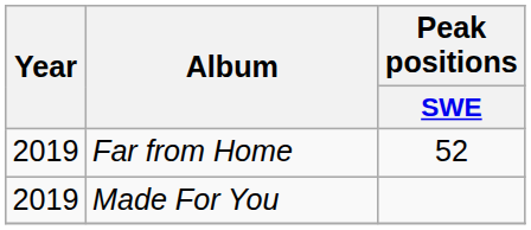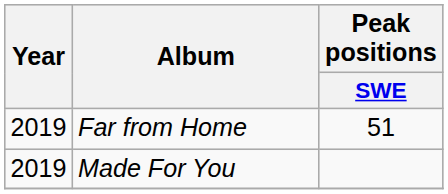 <table class="wikitable">
 <tr>
 <th align="center" rowspan="2" width="10">Year</th>
 <th align="center" rowspan="2" width="150">Album</th>
 <th align="center" colspan="1" width="20">Peak positions</th>
 </tr>
 <tr>
 <th scope="col" style="width:3em;font-size:90%;"><a href='#'>SWE</a><br></th>
 </tr>
 <tr>
 <td style="text-align:center;">2019</td>
 <td><em>Far from Home</em></td>
-<td style="text-align:center;">52</td>
+<td style="text-align:center;">51</td>
 </tr>
 <tr>
 <td>2019</td>
 <td><em>Made For You</em></td>
 <td></td>
 </tr>
 <tr>
 </tr>
 </table>
